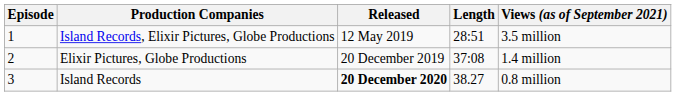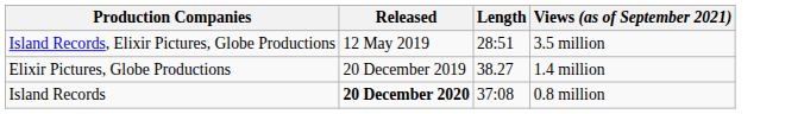 <table class="wikitable">
 <tr>
-<th>Episode</th>
 <th>Production Companies</th>
 <th>Released</th>
 <th>Length</th>
 <th>Views <em>(as of September 2021)</em></th>
 </tr>
 <tr>
-<td>1</td>
 <td><a href='#'>Island Records</a>, Elixir Pictures, Globe Productions</td>
 <td>12 May 2019</td>
 <td>28:51</td>
 <td>3.5 million</td>
 </tr>
 <tr>
-<td>2</td>
 <td>Elixir Pictures, Globe Productions</td>
 <td>20 December 2019</td>
-<td>37:08</td>
+<td>38.27</td>
 <td>1.4 million</td>
 </tr>
 <tr>
-<td>3</td>
 <td>Island Records</td>
 <td><strong>20 December 2020</strong></td>
-<td>38.27</td>
+<td>37:08</td>
 <td>0.8 million</td>
 </tr>
 </table>
